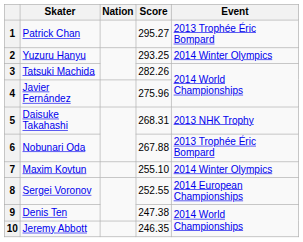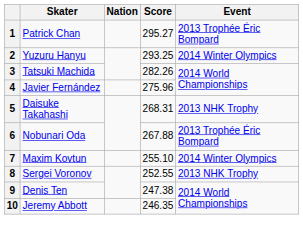 <table class="wikitable sortable" style="text-align:left; width:75%">
 <tr>
 <th scope="col"></th>
 <th scope="col">Skater</th>
 <th scope="col">Nation</th>
 <th scope="col">Score</th>
 <th scope="col">Event</th>
 </tr>
 <tr>
 <th scope="row">1</th>
 <td><a href='#'>Patrick Chan</a></td>
 <td></td>
 <td align=center>295.27</td>
 <td><a href='#'>2013 Trophée Éric Bompard</a></td>
 </tr>
 <tr>
 <th scope="row">2</th>
 <td><a href='#'>Yuzuru Hanyu</a></td>
 <td rowspan="2"></td>
 <td align=center>293.25</td>
 <td><a href='#'>2014 Winter Olympics</a></td>
 </tr>
 <tr>
 <th scope="row">3</th>
 <td><a href='#'>Tatsuki Machida</a></td>
 <td align=center>282.26</td>
 <td rowspan="2"><a href='#'>2014 World Championships</a></td>
 </tr>
 <tr>
 <th scope="row">4</th>
 <td><a href='#'>Javier Fernández</a></td>
 <td></td>
 <td align=center>275.96</td>
 </tr>
 <tr>
 <th scope="row">5</th>
 <td><a href='#'>Daisuke Takahashi</a></td>
 <td rowspan="2"></td>
 <td align=center>268.31</td>
 <td><a href='#'>2013 NHK Trophy</a></td>
 </tr>
 <tr>
 <th scope="row">6</th>
 <td><a href='#'>Nobunari Oda</a></td>
 <td align=center>267.88</td>
 <td><a href='#'>2013 Trophée Éric Bompard</a></td>
 </tr>
 <tr>
 <th scope="row">7</th>
 <td><a href='#'>Maxim Kovtun</a></td>
 <td></td>
 <td align=center>255.10</td>
 <td><a href='#'>2014 Winter Olympics</a></td>
 </tr>
 <tr>
 <th scope="row">8</th>
 <td><a href='#'>Sergei Voronov</a></td>
 <td rowspan="2"></td>
 <td align=center>252.55</td>
-<td><a href='#'>2014 European Championships</a></td>
+<td><a href='#'>2013 NHK Trophy</a></td>
 </tr>
 <tr>
 <th scope="row">9</th>
 <td><a href='#'>Denis Ten</a></td>
 <td align=center>247.38</td>
 <td rowspan="2"><a href='#'>2014 World Championships</a></td>
 </tr>
 <tr>
 <th scope="row">10</th>
 <td><a href='#'>Jeremy Abbott</a></td>
 <td></td>
 <td align=center>246.35</td>
 </tr>
 </table>
